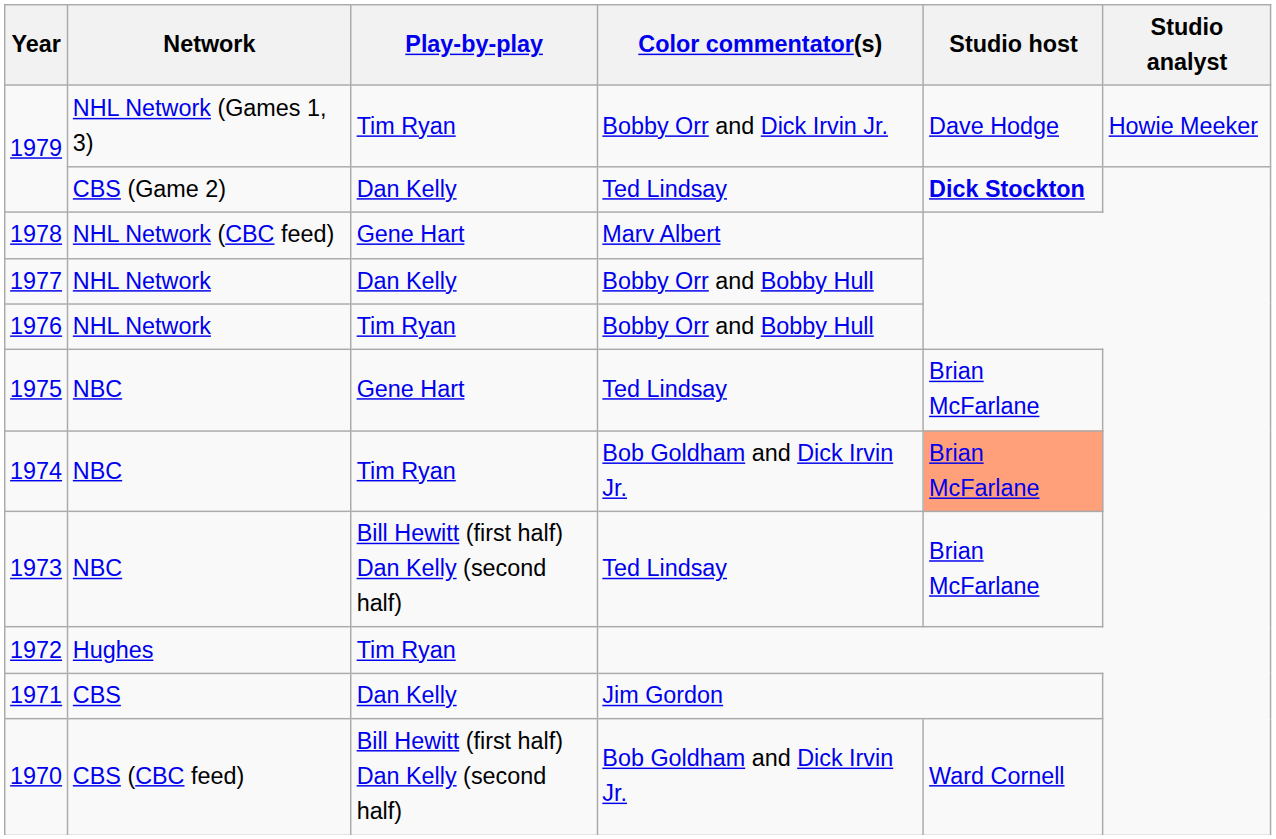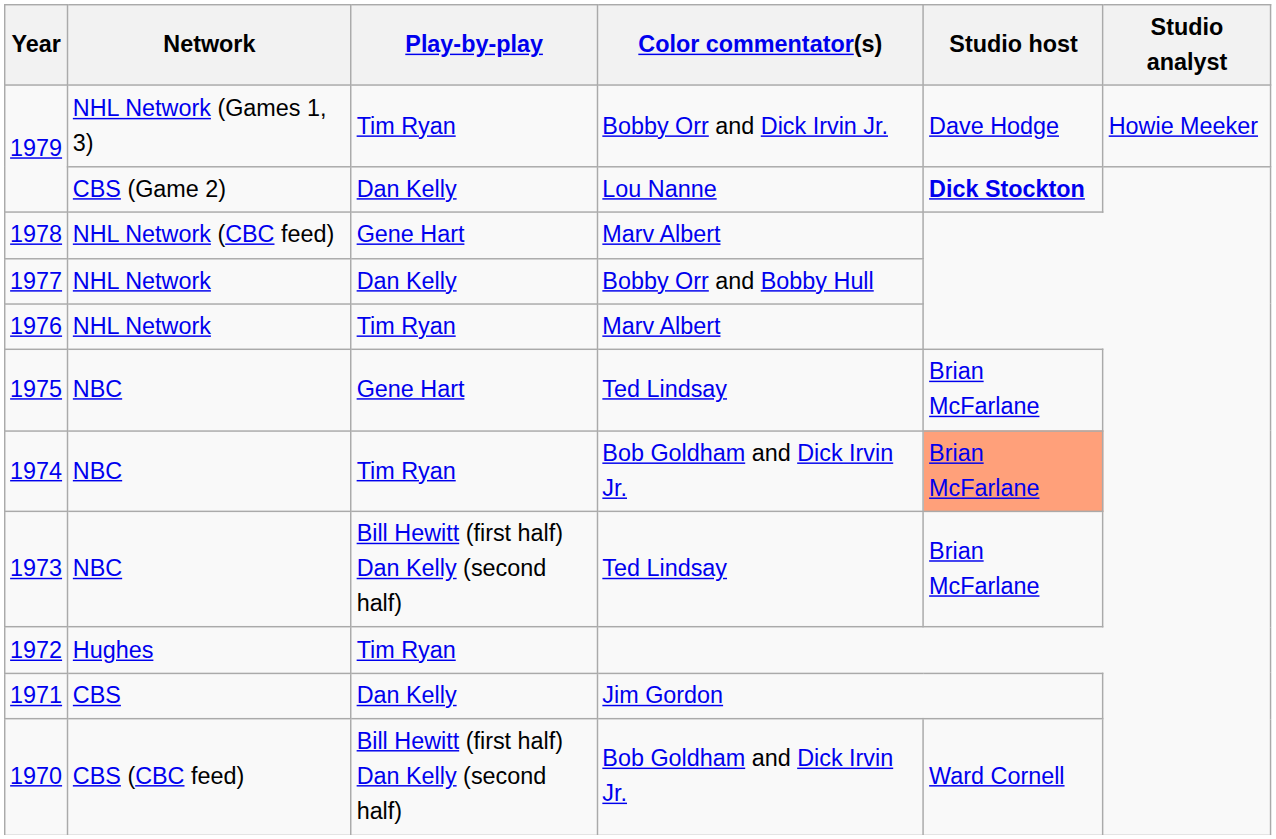 <table class="wikitable sortable" style="font-size:1.00em; line-height:1.5em;">
 <tr>
 <th>Year</th>
 <th>Network</th>
 <th><a href='#'>Play-by-play</a></th>
 <th><a href='#'>Color commentator</a>(s)</th>
 <th>Studio host</th>
 <th>Studio analyst</th>
 </tr>
 <tr>
 <td rowspan=2><a href='#'>1979</a></td>
 <td><a href='#'>NHL Network</a> (Games 1, 3)</td>
 <td><a href='#'>Tim Ryan</a></td>
 <td><a href='#'>Bobby Orr</a> and <a href='#'>Dick Irvin Jr.</a></td>
 <td><a href='#'>Dave Hodge</a></td>
 <td><a href='#'>Howie Meeker</a></td>
 </tr>
 <tr>
 <td><a href='#'>CBS</a> (Game 2)</td>
 <td><a href='#'>Dan Kelly</a></td>
-<td><a href='#'>Ted Lindsay</a></td>
+<td><a href='#'>Lou Nanne</a></td>
 <td><strong><a href='#'>Dick Stockton</a></strong></td>
 </tr>
 <tr>
 <td><a href='#'>1978</a></td>
 <td><a href='#'>NHL Network</a> (<a href='#'>CBC</a> feed)</td>
 <td><a href='#'>Gene Hart</a></td>
 <td><a href='#'>Marv Albert</a></td>
 </tr>
 <tr>
 <td><a href='#'>1977</a></td>
 <td><a href='#'>NHL Network</a></td>
 <td><a href='#'>Dan Kelly</a></td>
 <td><a href='#'>Bobby Orr</a> and <a href='#'>Bobby Hull</a></td>
 </tr>
 <tr>
 <td><a href='#'>1976</a></td>
 <td><a href='#'>NHL Network</a></td>
 <td><a href='#'>Tim Ryan</a></td>
-<td><a href='#'>Bobby Orr</a> and <a href='#'>Bobby Hull</a></td>
+<td><a href='#'>Marv Albert</a></td>
 </tr>
 <tr>
 <td><a href='#'>1975</a></td>
 <td><a href='#'>NBC</a></td>
 <td><a href='#'>Gene Hart</a></td>
 <td><a href='#'>Ted Lindsay</a></td>
 <td><a href='#'>Brian McFarlane</a></td>
 </tr>
 <tr>
 <td><a href='#'>1974</a></td>
 <td><a href='#'>NBC</a></td>
 <td><a href='#'>Tim Ryan</a></td>
 <td><a href='#'>Bob Goldham</a> and <a href='#'>Dick Irvin Jr.</a></td>
 <td style="background: lightsalmon;"><a href='#'>Brian McFarlane</a></td>
 </tr>
 <tr>
 <td><a href='#'>1973</a></td>
 <td><a href='#'>NBC</a></td>
 <td><a href='#'>Bill Hewitt</a> (first half)<br><a href='#'>Dan Kelly</a> (second half)</td>
 <td><a href='#'>Ted Lindsay</a></td>
 <td><a href='#'>Brian McFarlane</a></td>
 </tr>
 <tr>
 <td><a href='#'>1972</a></td>
 <td><a href='#'>Hughes</a></td>
 <td><a href='#'>Tim Ryan</a></td>
 </tr>
 <tr>
 <td><a href='#'>1971</a></td>
 <td><a href='#'>CBS</a></td>
 <td><a href='#'>Dan Kelly</a></td>
 <td colspan="2"><a href='#'>Jim Gordon</a></td>
 </tr>
 <tr>
 <td><a href='#'>1970</a></td>
 <td><a href='#'>CBS</a> (<a href='#'>CBC</a> feed)</td>
 <td><a href='#'>Bill Hewitt</a> (first half)<br><a href='#'>Dan Kelly</a> (second half)</td>
 <td><a href='#'>Bob Goldham</a> and <a href='#'>Dick Irvin Jr.</a></td>
 <td><a href='#'>Ward Cornell</a></td>
 </tr>
 </table>
